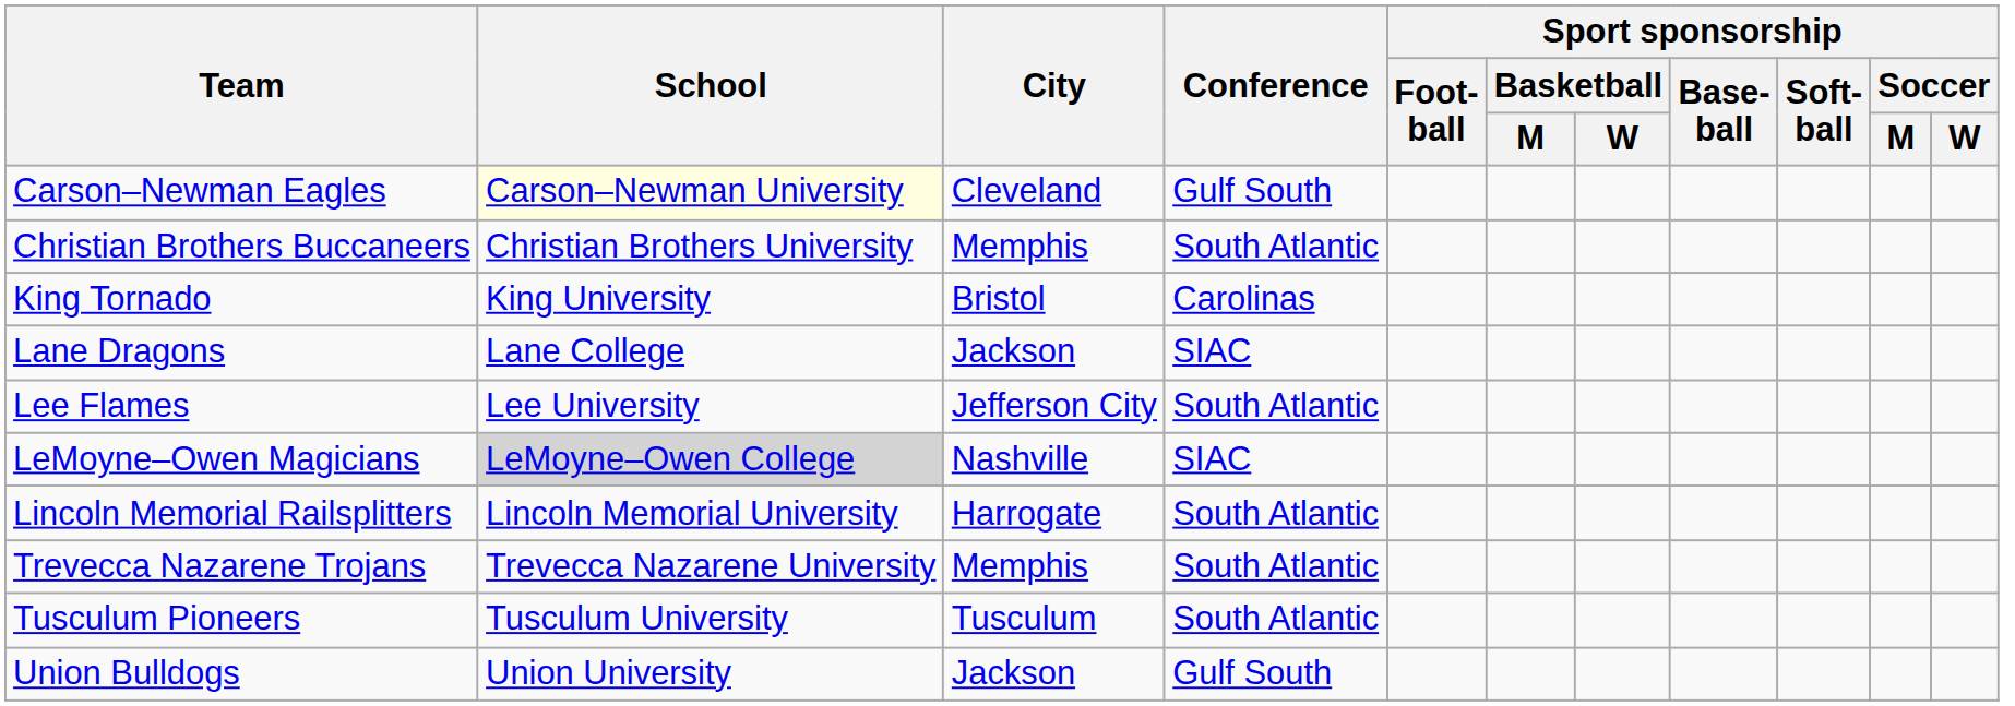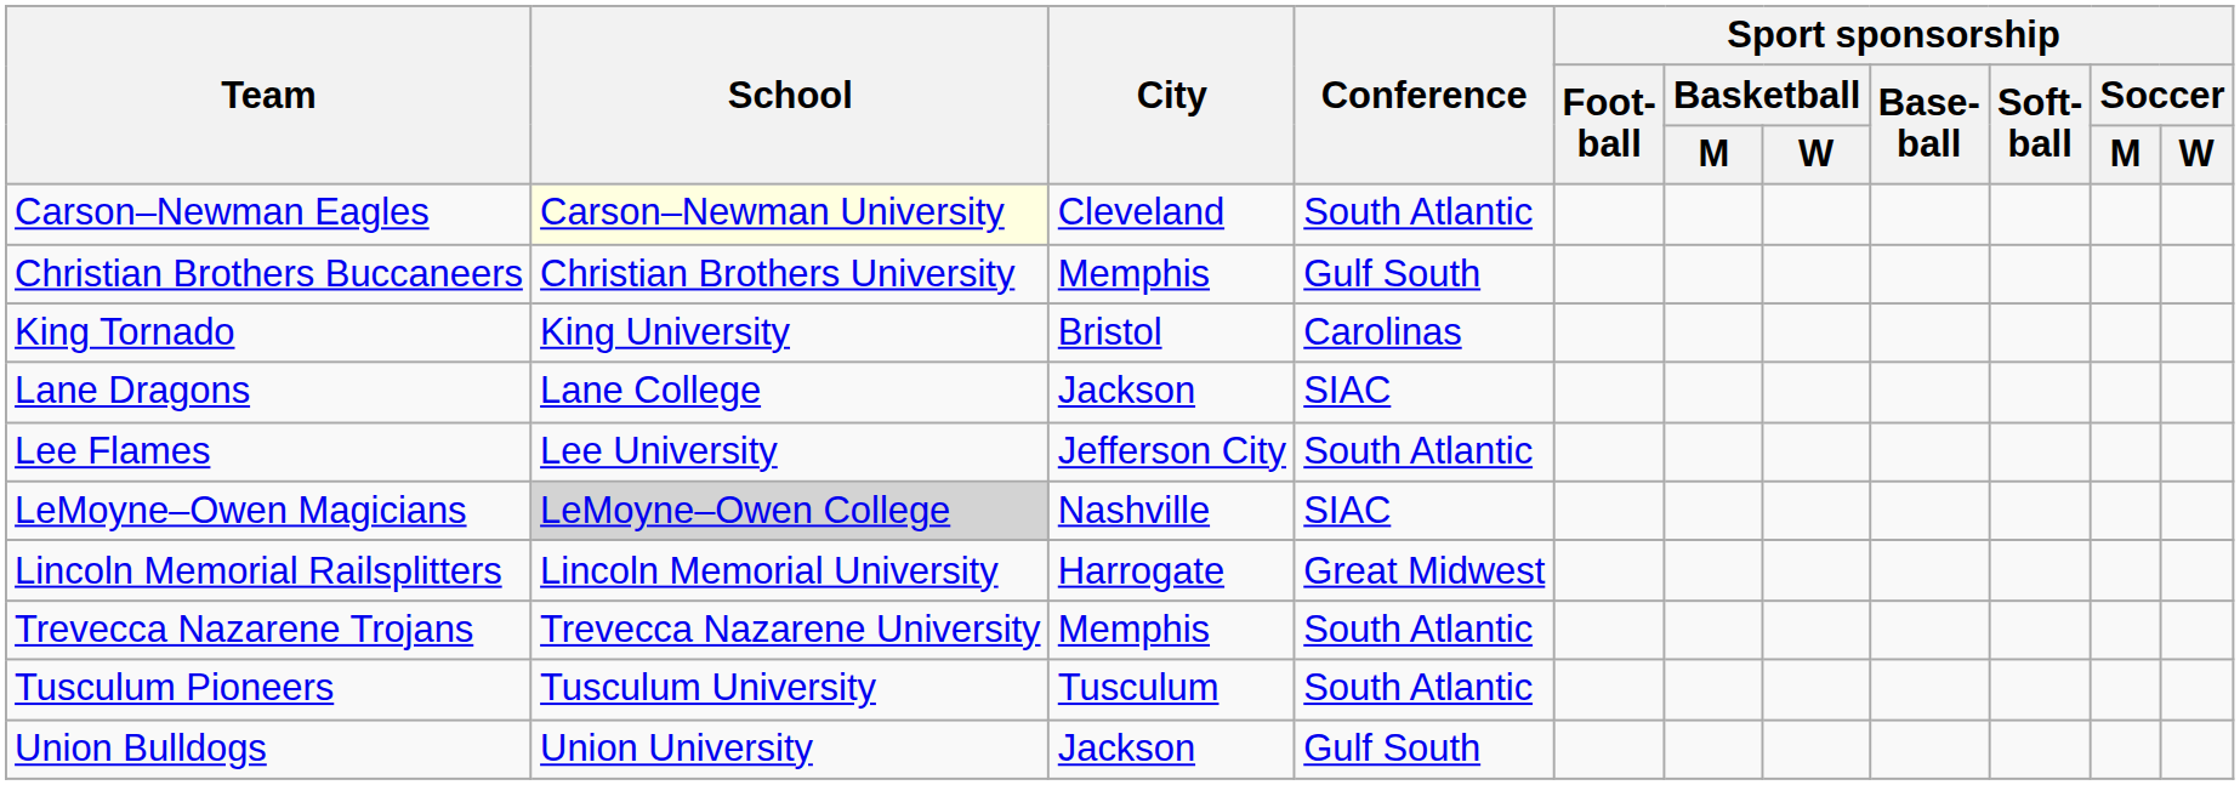 <table class="sortable wikitable">
 <tr>
 <th rowspan=3>Team</th>
 <th rowspan=3>School</th>
 <th rowspan=3>City</th>
 <th rowspan=3>Conference</th>
 <th colspan=7>Sport sponsorship</th>
 </tr>
 <tr>
 <th rowspan=2>Foot-<br>ball</th>
 <th colspan=2>Basketball</th>
 <th rowspan=2>Base-<br>ball</th>
 <th rowspan=2>Soft-<br>ball</th>
 <th colspan=2>Soccer</th>
 </tr>
 <tr>
 <th>M</th>
 <th>W</th>
 <th>M</th>
 <th>W</th>
 </tr>
 <tr>
 <td><a href='#'>Carson–Newman Eagles</a></td>
 <td style="background: lightyellow;"><a href='#'>Carson–Newman University</a></td>
 <td><a href='#'>Cleveland</a></td>
-<td><a href='#'>Gulf South</a></td>
+<td><a href='#'>South Atlantic</a></td>
 <td></td>
 <td></td>
 <td></td>
 <td></td>
 <td></td>
 <td></td>
 <td></td>
 </tr>
 <tr>
 <td><a href='#'>Christian Brothers Buccaneers</a></td>
 <td><a href='#'>Christian Brothers University</a></td>
 <td><a href='#'>Memphis</a></td>
-<td><a href='#'>South Atlantic</a></td>
+<td><a href='#'>Gulf South</a></td>
 <td></td>
 <td></td>
 <td></td>
 <td></td>
 <td></td>
 <td></td>
 <td></td>
 </tr>
 <tr>
 <td><a href='#'>King Tornado</a></td>
 <td><a href='#'>King University</a></td>
 <td><a href='#'>Bristol</a></td>
 <td><a href='#'>Carolinas</a></td>
 <td></td>
 <td></td>
 <td></td>
 <td></td>
 <td></td>
 <td></td>
 <td></td>
 </tr>
 <tr>
 <td><a href='#'>Lane Dragons</a></td>
 <td><a href='#'>Lane College</a></td>
 <td><a href='#'>Jackson</a></td>
 <td><a href='#'>SIAC</a></td>
 <td></td>
 <td></td>
 <td></td>
 <td></td>
 <td></td>
 <td></td>
 <td></td>
 </tr>
 <tr>
 <td><a href='#'>Lee Flames</a></td>
 <td><a href='#'>Lee University</a></td>
 <td><a href='#'>Jefferson City</a></td>
 <td><a href='#'>South Atlantic</a></td>
 <td></td>
 <td></td>
 <td></td>
 <td></td>
 <td></td>
 <td></td>
 <td></td>
 </tr>
 <tr>
 <td><a href='#'>LeMoyne–Owen Magicians</a></td>
 <td style="background: lightgrey;"><a href='#'>LeMoyne–Owen College</a></td>
 <td><a href='#'>Nashville</a></td>
 <td><a href='#'>SIAC</a></td>
 <td></td>
 <td></td>
 <td></td>
 <td></td>
 <td></td>
 <td></td>
 <td></td>
 </tr>
 <tr>
 <td><a href='#'>Lincoln Memorial Railsplitters</a></td>
 <td><a href='#'>Lincoln Memorial University</a></td>
 <td><a href='#'>Harrogate</a></td>
-<td><a href='#'>South Atlantic</a></td>
+<td><a href='#'>Great Midwest</a></td>
 <td></td>
 <td></td>
 <td></td>
 <td></td>
 <td></td>
 <td></td>
 <td></td>
 </tr>
 <tr>
 <td><a href='#'>Trevecca Nazarene Trojans</a></td>
 <td><a href='#'>Trevecca Nazarene University</a></td>
 <td><a href='#'>Memphis</a></td>
 <td><a href='#'>South Atlantic</a></td>
 <td></td>
 <td></td>
 <td></td>
 <td></td>
 <td></td>
 <td></td>
 <td></td>
 </tr>
 <tr>
 <td><a href='#'>Tusculum Pioneers</a></td>
 <td><a href='#'>Tusculum University</a></td>
 <td><a href='#'>Tusculum</a></td>
 <td><a href='#'>South Atlantic</a></td>
 <td></td>
 <td></td>
 <td></td>
 <td></td>
 <td></td>
 <td></td>
 <td></td>
 </tr>
 <tr>
 <td><a href='#'>Union Bulldogs</a></td>
 <td><a href='#'>Union University</a></td>
 <td><a href='#'>Jackson</a></td>
 <td><a href='#'>Gulf South</a></td>
 <td></td>
 <td></td>
 <td></td>
 <td></td>
 <td></td>
 <td></td>
 <td></td>
 </tr>
 </table>
